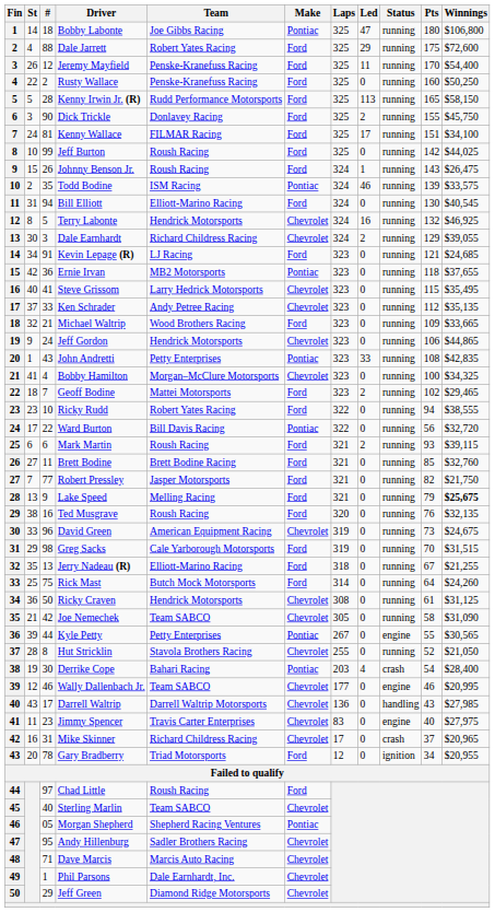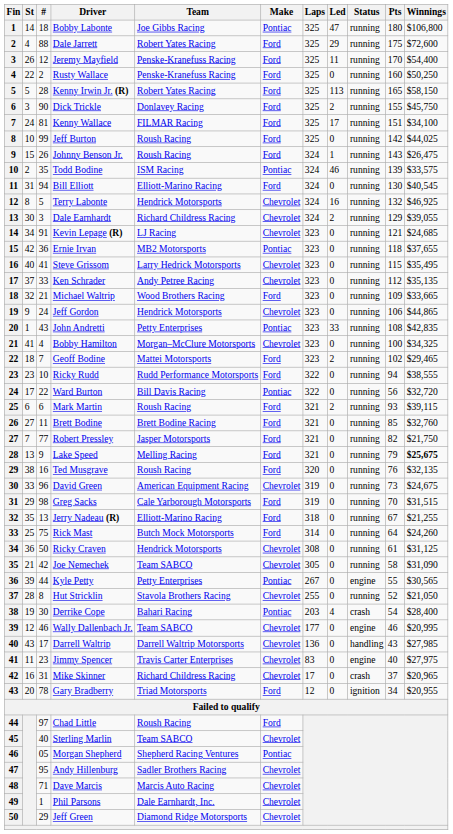 <table class="wikitable" style="font-size:95%">
 <tr>
 <th>Fin</th>
 <th>St</th>
 <th>#</th>
 <th>Driver</th>
 <th>Team</th>
 <th>Make</th>
 <th>Laps</th>
 <th>Led</th>
 <th>Status</th>
 <th>Pts</th>
 <th>Winnings</th>
 </tr>
 <tr>
 <th>1</th>
 <td>14</td>
 <td>18</td>
 <td><a href='#'>Bobby Labonte</a></td>
 <td><a href='#'>Joe Gibbs Racing</a></td>
 <td><a href='#'>Pontiac</a></td>
 <td>325</td>
 <td>47</td>
 <td>running</td>
 <td>180</td>
 <td>$106,800</td>
 </tr>
 <tr>
 <th>2</th>
 <td>4</td>
 <td>88</td>
 <td><a href='#'>Dale Jarrett</a></td>
 <td><a href='#'>Robert Yates Racing</a></td>
 <td><a href='#'>Ford</a></td>
 <td>325</td>
 <td>29</td>
 <td>running</td>
 <td>175</td>
 <td>$72,600</td>
 </tr>
 <tr>
 <th>3</th>
 <td>26</td>
 <td>12</td>
 <td><a href='#'>Jeremy Mayfield</a></td>
 <td><a href='#'>Penske-Kranefuss Racing</a></td>
 <td><a href='#'>Ford</a></td>
 <td>325</td>
 <td>11</td>
 <td>running</td>
 <td>170</td>
 <td>$54,400</td>
 </tr>
 <tr>
 <th>4</th>
 <td>22</td>
 <td>2</td>
 <td><a href='#'>Rusty Wallace</a></td>
 <td><a href='#'>Penske-Kranefuss Racing</a></td>
 <td><a href='#'>Ford</a></td>
 <td>325</td>
 <td>0</td>
 <td>running</td>
 <td>160</td>
 <td>$50,250</td>
 </tr>
 <tr>
 <th>5</th>
 <td>5</td>
 <td>28</td>
 <td><a href='#'>Kenny Irwin Jr.</a> <strong>(R)</strong></td>
-<td><a href='#'>Rudd Performance Motorsports</a></td>
+<td><a href='#'>Robert Yates Racing</a></td>
 <td><a href='#'>Ford</a></td>
 <td>325</td>
 <td>113</td>
 <td>running</td>
 <td>165</td>
 <td>$58,150</td>
 </tr>
 <tr>
 <th>6</th>
 <td>3</td>
 <td>90</td>
 <td><a href='#'>Dick Trickle</a></td>
 <td><a href='#'>Donlavey Racing</a></td>
 <td><a href='#'>Ford</a></td>
 <td>325</td>
 <td>2</td>
 <td>running</td>
 <td>155</td>
 <td>$45,750</td>
 </tr>
 <tr>
 <th>7</th>
 <td>24</td>
 <td>81</td>
 <td><a href='#'>Kenny Wallace</a></td>
 <td><a href='#'>FILMAR Racing</a></td>
 <td><a href='#'>Ford</a></td>
 <td>325</td>
 <td>17</td>
 <td>running</td>
 <td>151</td>
 <td>$34,100</td>
 </tr>
 <tr>
 <th>8</th>
 <td>10</td>
 <td>99</td>
 <td><a href='#'>Jeff Burton</a></td>
 <td><a href='#'>Roush Racing</a></td>
 <td><a href='#'>Ford</a></td>
 <td>325</td>
 <td>0</td>
 <td>running</td>
 <td>142</td>
 <td>$44,025</td>
 </tr>
 <tr>
 <th>9</th>
 <td>15</td>
 <td>26</td>
 <td><a href='#'>Johnny Benson Jr.</a></td>
 <td><a href='#'>Roush Racing</a></td>
 <td><a href='#'>Ford</a></td>
 <td>324</td>
 <td>1</td>
 <td>running</td>
 <td>143</td>
 <td>$26,475</td>
 </tr>
 <tr>
 <th>10</th>
 <td>2</td>
 <td>35</td>
 <td><a href='#'>Todd Bodine</a></td>
 <td><a href='#'>ISM Racing</a></td>
 <td><a href='#'>Pontiac</a></td>
 <td>324</td>
 <td>46</td>
 <td>running</td>
 <td>139</td>
 <td>$33,575</td>
 </tr>
 <tr>
 <th>11</th>
 <td>31</td>
 <td>94</td>
 <td><a href='#'>Bill Elliott</a></td>
 <td><a href='#'>Elliott-Marino Racing</a></td>
 <td><a href='#'>Ford</a></td>
 <td>324</td>
 <td>0</td>
 <td>running</td>
 <td>130</td>
 <td>$40,545</td>
 </tr>
 <tr>
 <th>12</th>
 <td>8</td>
 <td>5</td>
 <td><a href='#'>Terry Labonte</a></td>
 <td><a href='#'>Hendrick Motorsports</a></td>
 <td><a href='#'>Chevrolet</a></td>
 <td>324</td>
 <td>16</td>
 <td>running</td>
 <td>132</td>
 <td>$46,925</td>
 </tr>
 <tr>
 <th>13</th>
 <td>30</td>
 <td>3</td>
 <td><a href='#'>Dale Earnhardt</a></td>
 <td><a href='#'>Richard Childress Racing</a></td>
 <td><a href='#'>Chevrolet</a></td>
 <td>324</td>
 <td>2</td>
 <td>running</td>
 <td>129</td>
 <td>$39,055</td>
 </tr>
 <tr>
 <th>14</th>
 <td>34</td>
 <td>91</td>
 <td><a href='#'>Kevin Lepage</a> <strong>(R)</strong></td>
 <td><a href='#'>LJ Racing</a></td>
-<td><a href='#'>Ford</a></td>
+<td><a href='#'>Chevrolet</a></td>
 <td>323</td>
 <td>0</td>
 <td>running</td>
 <td>121</td>
 <td>$24,685</td>
 </tr>
 <tr>
 <th>15</th>
 <td>42</td>
 <td>36</td>
 <td><a href='#'>Ernie Irvan</a></td>
 <td><a href='#'>MB2 Motorsports</a></td>
 <td><a href='#'>Pontiac</a></td>
 <td>323</td>
 <td>0</td>
 <td>running</td>
 <td>118</td>
 <td>$37,655</td>
 </tr>
 <tr>
 <th>16</th>
 <td>40</td>
 <td>41</td>
 <td><a href='#'>Steve Grissom</a></td>
 <td><a href='#'>Larry Hedrick Motorsports</a></td>
 <td><a href='#'>Chevrolet</a></td>
 <td>323</td>
 <td>0</td>
 <td>running</td>
 <td>115</td>
 <td>$35,495</td>
 </tr>
 <tr>
 <th>17</th>
 <td>37</td>
 <td>33</td>
 <td><a href='#'>Ken Schrader</a></td>
 <td><a href='#'>Andy Petree Racing</a></td>
 <td><a href='#'>Chevrolet</a></td>
 <td>323</td>
 <td>0</td>
 <td>running</td>
 <td>112</td>
 <td>$35,135</td>
 </tr>
 <tr>
 <th>18</th>
 <td>32</td>
 <td>21</td>
 <td><a href='#'>Michael Waltrip</a></td>
 <td><a href='#'>Wood Brothers Racing</a></td>
 <td><a href='#'>Ford</a></td>
 <td>323</td>
 <td>0</td>
 <td>running</td>
 <td>109</td>
 <td>$33,665</td>
 </tr>
 <tr>
 <th>19</th>
 <td>9</td>
 <td>24</td>
 <td><a href='#'>Jeff Gordon</a></td>
 <td><a href='#'>Hendrick Motorsports</a></td>
 <td><a href='#'>Chevrolet</a></td>
 <td>323</td>
 <td>0</td>
 <td>running</td>
 <td>106</td>
 <td>$44,865</td>
 </tr>
 <tr>
 <th>20</th>
 <td>1</td>
 <td>43</td>
 <td><a href='#'>John Andretti</a></td>
 <td><a href='#'>Petty Enterprises</a></td>
 <td><a href='#'>Pontiac</a></td>
 <td>323</td>
 <td>33</td>
 <td>running</td>
 <td>108</td>
 <td>$42,835</td>
 </tr>
 <tr>
 <th>21</th>
 <td>41</td>
 <td>4</td>
 <td><a href='#'>Bobby Hamilton</a></td>
 <td><a href='#'>Morgan–McClure Motorsports</a></td>
 <td><a href='#'>Chevrolet</a></td>
 <td>323</td>
 <td>0</td>
 <td>running</td>
 <td>100</td>
 <td>$34,325</td>
 </tr>
 <tr>
 <th>22</th>
 <td>18</td>
 <td>7</td>
 <td><a href='#'>Geoff Bodine</a></td>
 <td><a href='#'>Mattei Motorsports</a></td>
 <td><a href='#'>Ford</a></td>
 <td>323</td>
 <td>2</td>
 <td>running</td>
 <td>102</td>
 <td>$29,465</td>
 </tr>
 <tr>
 <th>23</th>
 <td>23</td>
 <td>10</td>
 <td><a href='#'>Ricky Rudd</a></td>
-<td><a href='#'>Robert Yates Racing</a></td>
+<td><a href='#'>Rudd Performance Motorsports</a></td>
 <td><a href='#'>Ford</a></td>
 <td>322</td>
 <td>0</td>
 <td>running</td>
 <td>94</td>
 <td>$38,555</td>
 </tr>
 <tr>
 <th>24</th>
 <td>17</td>
 <td>22</td>
 <td><a href='#'>Ward Burton</a></td>
 <td><a href='#'>Bill Davis Racing</a></td>
 <td><a href='#'>Pontiac</a></td>
 <td>322</td>
 <td>0</td>
 <td>running</td>
 <td>56</td>
 <td>$32,720</td>
 </tr>
 <tr>
 <th>25</th>
 <td>6</td>
 <td>6</td>
 <td><a href='#'>Mark Martin</a></td>
 <td><a href='#'>Roush Racing</a></td>
 <td><a href='#'>Ford</a></td>
 <td>321</td>
 <td>2</td>
 <td>running</td>
 <td>93</td>
 <td>$39,115</td>
 </tr>
 <tr>
 <th>26</th>
 <td>27</td>
 <td>11</td>
 <td><a href='#'>Brett Bodine</a></td>
 <td><a href='#'>Brett Bodine Racing</a></td>
 <td><a href='#'>Ford</a></td>
 <td>321</td>
 <td>0</td>
 <td>running</td>
 <td>85</td>
 <td>$32,760</td>
 </tr>
 <tr>
 <th>27</th>
 <td>7</td>
 <td>77</td>
 <td><a href='#'>Robert Pressley</a></td>
 <td><a href='#'>Jasper Motorsports</a></td>
 <td><a href='#'>Ford</a></td>
 <td>321</td>
 <td>0</td>
 <td>running</td>
 <td>82</td>
 <td>$21,750</td>
 </tr>
 <tr>
 <th>28</th>
 <td>13</td>
 <td>9</td>
 <td><a href='#'>Lake Speed</a></td>
 <td><a href='#'>Melling Racing</a></td>
 <td><a href='#'>Ford</a></td>
 <td>321</td>
 <td>0</td>
 <td>running</td>
 <td>79</td>
 <td><strong>$25,675</strong></td>
 </tr>
 <tr>
 <th>29</th>
 <td>38</td>
 <td>16</td>
 <td><a href='#'>Ted Musgrave</a></td>
 <td><a href='#'>Roush Racing</a></td>
 <td><a href='#'>Ford</a></td>
 <td>320</td>
 <td>0</td>
 <td>running</td>
 <td>76</td>
 <td>$32,135</td>
 </tr>
 <tr>
 <th>30</th>
 <td>33</td>
 <td>96</td>
 <td><a href='#'>David Green</a></td>
 <td><a href='#'>American Equipment Racing</a></td>
 <td><a href='#'>Chevrolet</a></td>
 <td>319</td>
 <td>0</td>
 <td>running</td>
 <td>73</td>
 <td>$24,675</td>
 </tr>
 <tr>
 <th>31</th>
 <td>29</td>
 <td>98</td>
 <td><a href='#'>Greg Sacks</a></td>
 <td><a href='#'>Cale Yarborough Motorsports</a></td>
 <td><a href='#'>Ford</a></td>
 <td>319</td>
 <td>0</td>
 <td>running</td>
 <td>70</td>
 <td>$31,515</td>
 </tr>
 <tr>
 <th>32</th>
 <td>35</td>
 <td>13</td>
 <td><a href='#'>Jerry Nadeau</a> <strong>(R)</strong></td>
 <td><a href='#'>Elliott-Marino Racing</a></td>
 <td><a href='#'>Ford</a></td>
 <td>318</td>
 <td>0</td>
 <td>running</td>
 <td>67</td>
 <td>$21,255</td>
 </tr>
 <tr>
 <th>33</th>
 <td>25</td>
 <td>75</td>
 <td><a href='#'>Rick Mast</a></td>
 <td><a href='#'>Butch Mock Motorsports</a></td>
 <td><a href='#'>Ford</a></td>
 <td>314</td>
 <td>0</td>
 <td>running</td>
 <td>64</td>
 <td>$24,260</td>
 </tr>
 <tr>
 <th>34</th>
 <td>36</td>
 <td>50</td>
 <td><a href='#'>Ricky Craven</a></td>
 <td><a href='#'>Hendrick Motorsports</a></td>
 <td><a href='#'>Chevrolet</a></td>
 <td>308</td>
 <td>0</td>
 <td>running</td>
 <td>61</td>
 <td>$31,125</td>
 </tr>
 <tr>
 <th>35</th>
 <td>21</td>
 <td>42</td>
 <td><a href='#'>Joe Nemechek</a></td>
 <td><a href='#'>Team SABCO</a></td>
 <td><a href='#'>Chevrolet</a></td>
 <td>305</td>
 <td>0</td>
 <td>running</td>
 <td>58</td>
 <td>$31,090</td>
 </tr>
 <tr>
 <th>36</th>
 <td>39</td>
 <td>44</td>
 <td><a href='#'>Kyle Petty</a></td>
 <td><a href='#'>Petty Enterprises</a></td>
 <td><a href='#'>Pontiac</a></td>
 <td>267</td>
 <td>0</td>
 <td>engine</td>
 <td>55</td>
 <td>$30,565</td>
 </tr>
 <tr>
 <th>37</th>
 <td>28</td>
 <td>8</td>
 <td><a href='#'>Hut Stricklin</a></td>
 <td><a href='#'>Stavola Brothers Racing</a></td>
 <td><a href='#'>Chevrolet</a></td>
 <td>255</td>
 <td>0</td>
 <td>running</td>
 <td>52</td>
 <td>$21,050</td>
 </tr>
 <tr>
 <th>38</th>
 <td>19</td>
 <td>30</td>
 <td><a href='#'>Derrike Cope</a></td>
 <td><a href='#'>Bahari Racing</a></td>
 <td><a href='#'>Pontiac</a></td>
 <td>203</td>
 <td>4</td>
 <td>crash</td>
 <td>54</td>
 <td>$28,400</td>
 </tr>
 <tr>
 <th>39</th>
 <td>12</td>
 <td>46</td>
 <td><a href='#'>Wally Dallenbach Jr.</a></td>
 <td><a href='#'>Team SABCO</a></td>
 <td><a href='#'>Chevrolet</a></td>
 <td>177</td>
 <td>0</td>
 <td>engine</td>
 <td>46</td>
 <td>$20,995</td>
 </tr>
 <tr>
 <th>40</th>
 <td>43</td>
 <td>17</td>
 <td><a href='#'>Darrell Waltrip</a></td>
 <td><a href='#'>Darrell Waltrip Motorsports</a></td>
 <td><a href='#'>Chevrolet</a></td>
 <td>136</td>
 <td>0</td>
 <td>handling</td>
 <td>43</td>
 <td>$27,985</td>
 </tr>
 <tr>
 <th>41</th>
 <td>11</td>
 <td>23</td>
 <td><a href='#'>Jimmy Spencer</a></td>
 <td><a href='#'>Travis Carter Enterprises</a></td>
 <td><a href='#'>Chevrolet</a></td>
 <td>83</td>
 <td>0</td>
 <td>engine</td>
 <td>40</td>
 <td>$27,975</td>
 </tr>
 <tr>
 <th>42</th>
 <td>16</td>
 <td>31</td>
 <td><a href='#'>Mike Skinner</a></td>
 <td><a href='#'>Richard Childress Racing</a></td>
 <td><a href='#'>Chevrolet</a></td>
 <td>17</td>
 <td>0</td>
 <td>crash</td>
 <td>37</td>
 <td>$20,965</td>
 </tr>
 <tr>
 <th>43</th>
 <td>20</td>
 <td>78</td>
 <td><a href='#'>Gary Bradberry</a></td>
 <td><a href='#'>Triad Motorsports</a></td>
 <td><a href='#'>Ford</a></td>
 <td>12</td>
 <td>0</td>
 <td>ignition</td>
 <td>34</td>
 <td>$20,955</td>
 </tr>
 <tr>
 <th colspan="11">Failed to qualify</th>
 </tr>
 <tr>
 <th>44</th>
 <th rowspan="7"></th>
 <td>97</td>
 <td><a href='#'>Chad Little</a></td>
 <td><a href='#'>Roush Racing</a></td>
 <td><a href='#'>Ford</a></td>
 <th colspan="5" rowspan="7"></th>
 </tr>
 <tr>
 <th>45</th>
 <td>40</td>
 <td><a href='#'>Sterling Marlin</a></td>
 <td><a href='#'>Team SABCO</a></td>
 <td><a href='#'>Chevrolet</a></td>
 </tr>
 <tr>
 <th>46</th>
 <td>05</td>
 <td><a href='#'>Morgan Shepherd</a></td>
 <td><a href='#'>Shepherd Racing Ventures</a></td>
 <td><a href='#'>Pontiac</a></td>
 </tr>
 <tr>
 <th>47</th>
 <td>95</td>
 <td><a href='#'>Andy Hillenburg</a></td>
 <td><a href='#'>Sadler Brothers Racing</a></td>
 <td><a href='#'>Chevrolet</a></td>
 </tr>
 <tr>
 <th>48</th>
 <td>71</td>
 <td><a href='#'>Dave Marcis</a></td>
 <td><a href='#'>Marcis Auto Racing</a></td>
 <td><a href='#'>Chevrolet</a></td>
 </tr>
 <tr>
 <th>49</th>
 <td>1</td>
 <td><a href='#'>Phil Parsons</a></td>
 <td><a href='#'>Dale Earnhardt, Inc.</a></td>
 <td><a href='#'>Chevrolet</a></td>
 </tr>
 <tr>
 <th>50</th>
 <td>29</td>
 <td><a href='#'>Jeff Green</a></td>
 <td><a href='#'>Diamond Ridge Motorsports</a></td>
 <td><a href='#'>Chevrolet</a></td>
 </tr>
 <tr>
 <th colspan="11"></th>
 </tr>
 </table>
